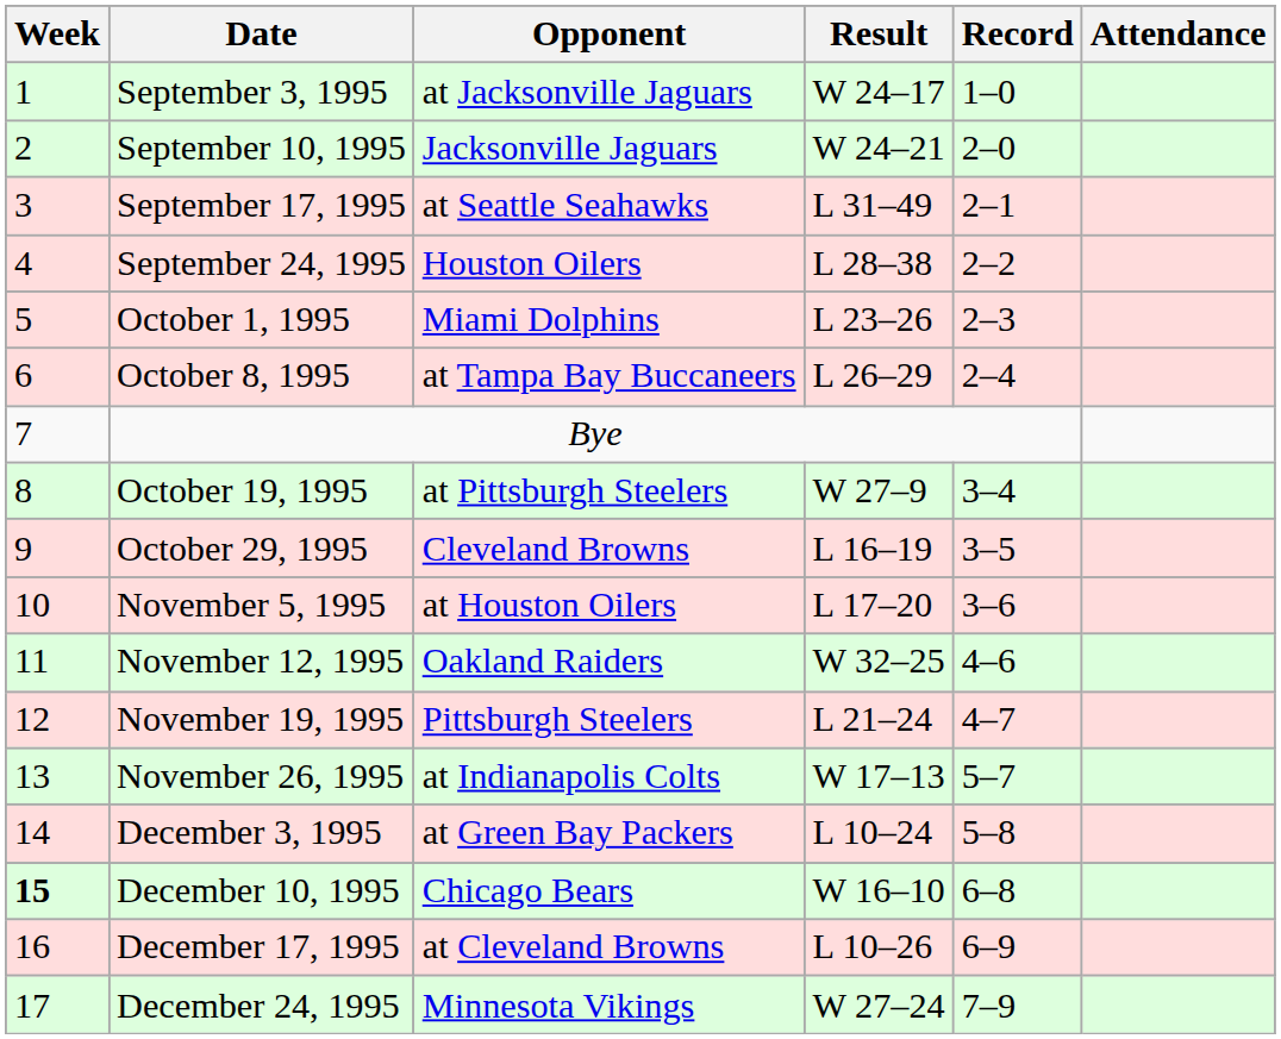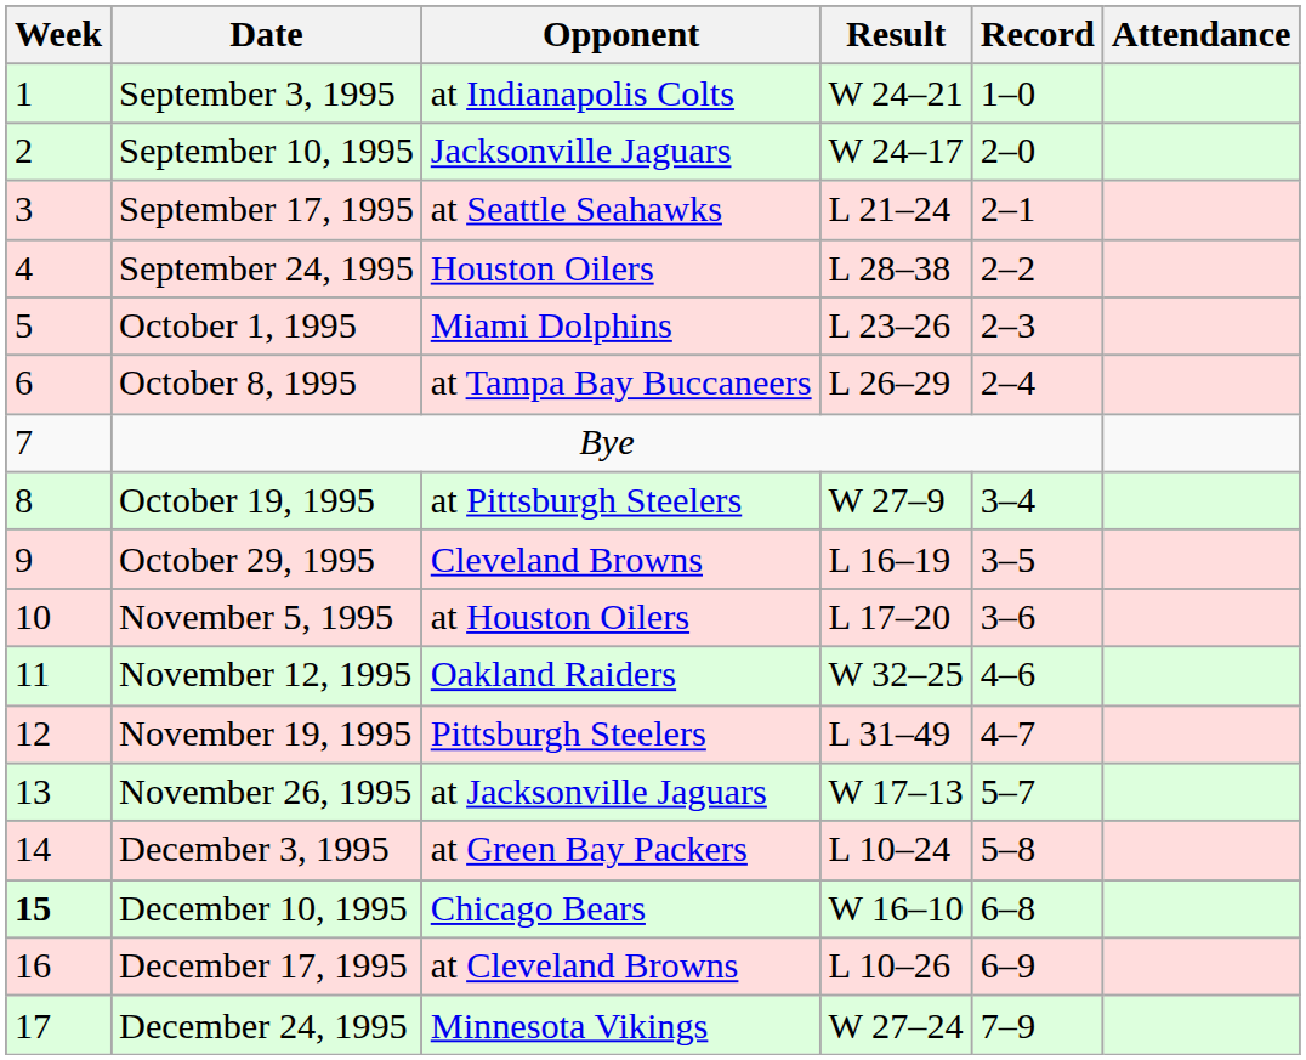 <table class="wikitable">
 <tr>
 <th>Week</th>
 <th>Date</th>
 <th>Opponent</th>
 <th>Result</th>
 <th>Record</th>
 <th>Attendance</th>
 </tr>
 <tr style="background: #ddffdd;">
 <td>1</td>
 <td>September 3, 1995</td>
-<td>at <a href='#'>Jacksonville Jaguars</a></td>
-<td>W 24–17</td>
+<td>at <a href='#'>Indianapolis Colts</a></td>
+<td>W 24–21 </td>
 <td>1–0</td>
 <td></td>
 </tr>
 <tr style="background: #ddffdd;">
 <td>2</td>
 <td>September 10, 1995</td>
 <td><a href='#'>Jacksonville Jaguars</a></td>
-<td>W 24–21 </td>
+<td>W 24–17</td>
 <td>2–0</td>
 <td></td>
 </tr>
 <tr style="background: #ffdddd;">
 <td>3</td>
 <td>September 17, 1995</td>
 <td>at <a href='#'>Seattle Seahawks</a></td>
-<td>L 31–49</td>
+<td>L 21–24</td>
 <td>2–1</td>
 <td></td>
 </tr>
 <tr style="background: #ffdddd;">
 <td>4</td>
 <td>September 24, 1995</td>
 <td><a href='#'>Houston Oilers</a></td>
 <td>L 28–38</td>
 <td>2–2</td>
 <td></td>
 </tr>
 <tr style="background: #ffdddd;">
 <td>5</td>
 <td>October 1, 1995</td>
 <td><a href='#'>Miami Dolphins</a></td>
 <td>L 23–26</td>
 <td>2–3</td>
 <td></td>
 </tr>
 <tr style="background: #ffdddd;">
 <td>6</td>
 <td>October 8, 1995</td>
 <td>at <a href='#'>Tampa Bay Buccaneers</a></td>
 <td>L 26–29 </td>
 <td>2–4</td>
 <td></td>
 </tr>
 <tr>
 <td>7</td>
 <td colspan=4 align="center"><em>Bye</em></td>
 </tr>
 <tr style="background: #ddffdd;">
 <td>8</td>
 <td>October 19, 1995</td>
 <td>at <a href='#'>Pittsburgh Steelers</a></td>
 <td>W 27–9</td>
 <td>3–4</td>
 <td></td>
 </tr>
 <tr style="background: #ffdddd;">
 <td>9</td>
 <td>October 29, 1995</td>
 <td><a href='#'>Cleveland Browns</a></td>
 <td>L 16–19</td>
 <td>3–5</td>
 <td></td>
 </tr>
 <tr style="background: #ffdddd;">
 <td>10</td>
 <td>November 5, 1995</td>
 <td>at <a href='#'>Houston Oilers</a></td>
 <td>L 17–20</td>
 <td>3–6</td>
 <td></td>
 </tr>
 <tr style="background: #ddffdd;">
 <td>11</td>
 <td>November 12, 1995</td>
 <td><a href='#'>Oakland Raiders</a></td>
 <td>W 32–25</td>
 <td>4–6</td>
 <td></td>
 </tr>
 <tr style="background: #ffdddd;">
 <td>12</td>
 <td>November 19, 1995</td>
 <td><a href='#'>Pittsburgh Steelers</a></td>
-<td>L 21–24</td>
+<td>L 31–49</td>
 <td>4–7</td>
 <td></td>
 </tr>
 <tr style="background: #ddffdd;">
 <td>13</td>
 <td>November 26, 1995</td>
-<td>at <a href='#'>Indianapolis Colts</a></td>
+<td>at <a href='#'>Jacksonville Jaguars</a></td>
 <td>W 17–13</td>
 <td>5–7</td>
 <td></td>
 </tr>
 <tr style="background: #ffdddd;">
 <td>14</td>
 <td>December 3, 1995</td>
 <td>at <a href='#'>Green Bay Packers</a></td>
 <td>L 10–24</td>
 <td>5–8</td>
 <td></td>
 </tr>
 <tr style="background: #ddffdd;">
 <td><strong>15</strong></td>
 <td>December 10, 1995</td>
 <td><a href='#'>Chicago Bears</a></td>
 <td>W 16–10</td>
 <td>6–8</td>
 <td></td>
 </tr>
 <tr style="background: #ffdddd;">
 <td>16</td>
 <td>December 17, 1995</td>
 <td>at <a href='#'>Cleveland Browns</a></td>
 <td>L 10–26</td>
 <td>6–9</td>
 <td></td>
 </tr>
 <tr style="background: #ddffdd;">
 <td>17</td>
 <td>December 24, 1995</td>
 <td><a href='#'>Minnesota Vikings</a></td>
 <td>W 27–24</td>
 <td>7–9</td>
 <td></td>
 </tr>
 </table>
